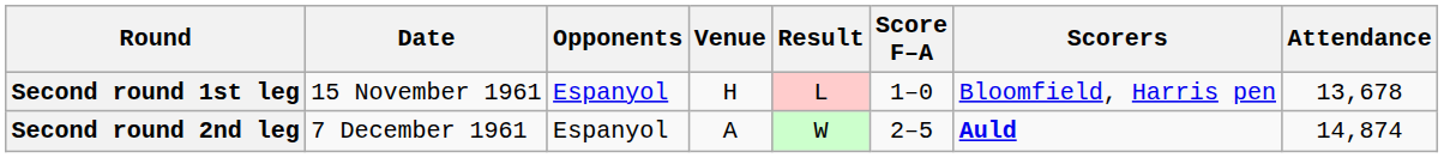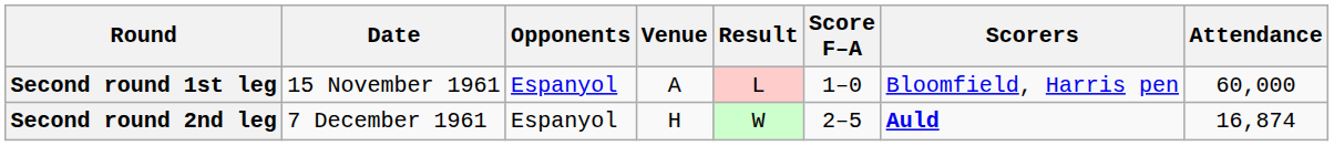 <table class="wikitable plainrowheaders" style="text-align:center">
 <tr>
 <th scope="col">Round</th>
 <th scope="col">Date</th>
 <th scope="col">Opponents</th>
 <th scope="col">Venue</th>
 <th scope="col">Result</th>
 <th scope="col">Score<br>F–A</th>
 <th scope="col">Scorers</th>
 <th scope="col">Attendance</th>
 </tr>
 <tr>
 <th scope="row">Second round 1st leg</th>
 <td align="left">15 November 1961</td>
 <td align="left"><a href='#'>Espanyol</a></td>
-<td>H</td>
+<td>A</td>
 <td style=background:#fcc>L</td>
 <td>1–0</td>
 <td align="left"><a href='#'>Bloomfield</a>, <a href='#'>Harris</a> <a href='#'>pen</a></td>
-<td>13,678</td>
+<td>60,000</td>
 </tr>
 <tr>
 <th scope="row">Second round 2nd leg</th>
 <td align="left">7 December 1961</td>
 <td align="left">Espanyol</td>
-<td>A</td>
+<td>H</td>
 <td style=background:#cfc>W</td>
 <td>2–5</td>
 <td align="left"><strong><a href='#'>Auld</a></strong></td>
-<td>14,874</td>
+<td>16,874</td>
 </tr>
 </table>
